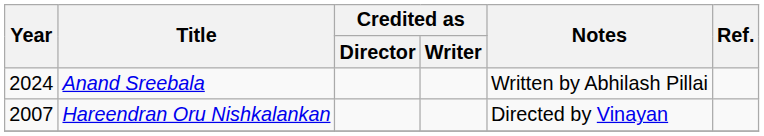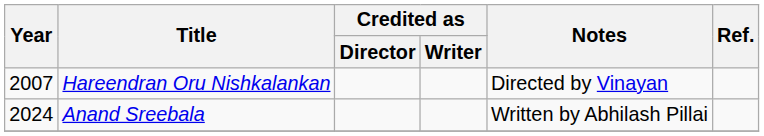 <table class="wikitable sortable">
 <tr>
 <th rowspan="2">Year</th>
 <th rowspan="2">Title</th>
 <th colspan="2">Credited as</th>
 <th rowspan="2" class="unsortable">Notes</th>
 <th rowspan="2" class="unsortable">Ref.</th>
 </tr>
 <tr>
 <th>Director</th>
 <th>Writer</th>
 </tr>
 <tr>
+<td>2007</td>
+<td><em><a href='#'>Hareendran Oru Nishkalankan</a></em></td>
+<td></td>
+<td></td>
+<td>Directed by <a href='#'>Vinayan</a></td>
+<td></td>
+</tr>
+<tr>
 <td>2024</td>
 <td><em><a href='#'>Anand Sreebala</a></em></td>
 <td></td>
 <td></td>
 <td>Written by Abhilash Pillai</td>
 <td></td>
 </tr>
 <tr>
-<td>2007</td>
-<td><em><a href='#'>Hareendran Oru Nishkalankan</a></em></td>
-<td></td>
-<td></td>
-<td>Directed by <a href='#'>Vinayan</a></td>
-<td></td>
-</tr>
-<tr>
 </tr>
 </table>
